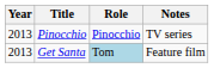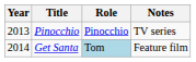 <table class="wikitable plainrowheaders sortable">
 <tr>
 <th scope="col">Year</th>
 <th scope="col">Title</th>
 <th scope="col">Role</th>
 <th scope="col" class="unsortable">Notes</th>
 </tr>
 <tr>
 <td>2013</td>
 <td><em><a href='#'>Pinocchio</a></em></td>
 <td><a href='#'>Pinocchio</a></td>
 <td>TV series</td>
 </tr>
 <tr>
-<td>2013</td>
+<td>2014</td>
 <td><em><a href='#'>Get Santa</a></em></td>
 <td style="background: lightblue;">Tom</td>
 <td>Feature film</td>
 </tr>
 </table>
